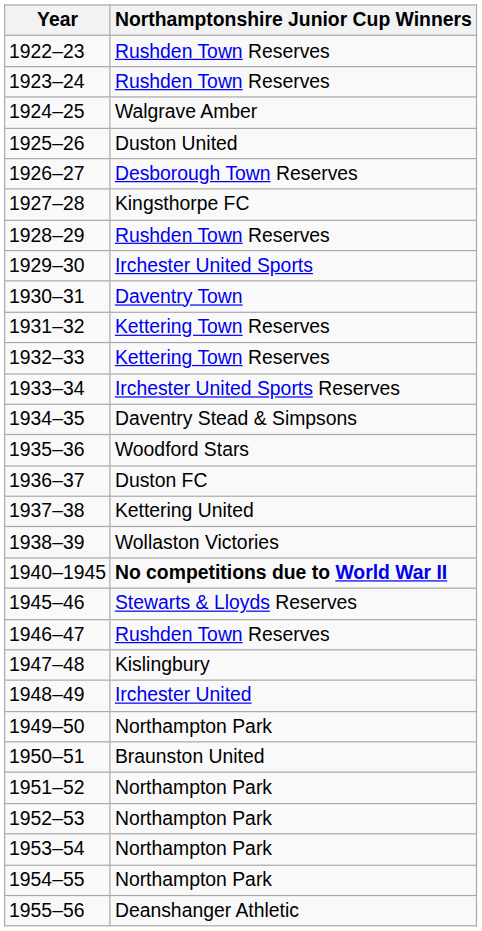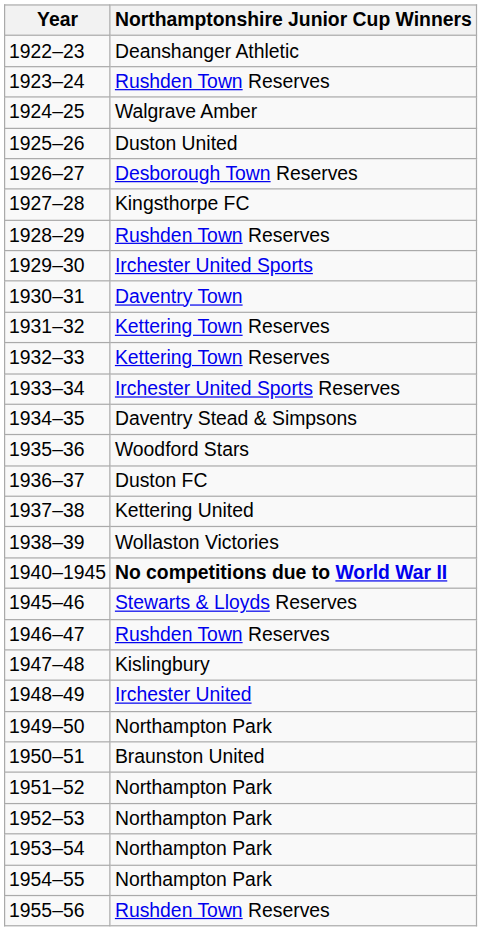 <table class="wikitable" style="float:left; margin-right:1em">
 <tr>
 <th>Year</th>
 <th>Northamptonshire Junior Cup Winners</th>
 </tr>
 <tr>
 <td>1922–23</td>
-<td><a href='#'>Rushden Town</a> Reserves</td>
+<td>Deanshanger Athletic</td>
 </tr>
 <tr>
 <td>1923–24</td>
 <td><a href='#'>Rushden Town</a> Reserves</td>
 </tr>
 <tr>
 <td>1924–25</td>
 <td>Walgrave Amber</td>
 </tr>
 <tr>
 <td>1925–26</td>
 <td>Duston United</td>
 </tr>
 <tr>
 <td>1926–27</td>
 <td><a href='#'>Desborough Town</a> Reserves</td>
 </tr>
 <tr>
 <td>1927–28</td>
 <td>Kingsthorpe FC</td>
 </tr>
 <tr>
 <td>1928–29</td>
 <td><a href='#'>Rushden Town</a> Reserves</td>
 </tr>
 <tr>
 <td>1929–30</td>
 <td><a href='#'>Irchester United Sports</a></td>
 </tr>
 <tr>
 <td>1930–31</td>
 <td><a href='#'>Daventry Town</a></td>
 </tr>
 <tr>
 <td>1931–32</td>
 <td><a href='#'>Kettering Town</a> Reserves</td>
 </tr>
 <tr>
 <td>1932–33</td>
 <td><a href='#'>Kettering Town</a> Reserves</td>
 </tr>
 <tr>
 <td>1933–34</td>
 <td><a href='#'>Irchester United Sports</a> Reserves</td>
 </tr>
 <tr>
 <td>1934–35</td>
 <td>Daventry Stead & Simpsons</td>
 </tr>
 <tr>
 <td>1935–36</td>
 <td>Woodford Stars</td>
 </tr>
 <tr>
 <td>1936–37</td>
 <td>Duston FC</td>
 </tr>
 <tr>
 <td>1937–38</td>
 <td>Kettering United</td>
 </tr>
 <tr>
 <td>1938–39</td>
 <td>Wollaston Victories</td>
 </tr>
 <tr>
 <td>1940–1945</td>
 <td><strong>No competitions due to <a href='#'>World War&nbsp;II</a></strong></td>
 </tr>
 <tr>
 <td>1945–46</td>
 <td><a href='#'>Stewarts & Lloyds</a> Reserves</td>
 </tr>
 <tr>
 <td>1946–47</td>
 <td><a href='#'>Rushden Town</a> Reserves</td>
 </tr>
 <tr>
 <td>1947–48</td>
 <td>Kislingbury</td>
 </tr>
 <tr>
 <td>1948–49</td>
 <td><a href='#'>Irchester United</a></td>
 </tr>
 <tr>
 <td>1949–50</td>
 <td>Northampton Park</td>
 </tr>
 <tr>
 <td>1950–51</td>
 <td>Braunston United</td>
 </tr>
 <tr>
 <td>1951–52</td>
 <td>Northampton Park</td>
 </tr>
 <tr>
 <td>1952–53</td>
 <td>Northampton Park</td>
 </tr>
 <tr>
 <td>1953–54</td>
 <td>Northampton Park</td>
 </tr>
 <tr>
 <td>1954–55</td>
 <td>Northampton Park</td>
 </tr>
 <tr>
 <td>1955–56</td>
-<td>Deanshanger Athletic</td>
+<td><a href='#'>Rushden Town</a> Reserves</td>
 </tr>
 </table>
